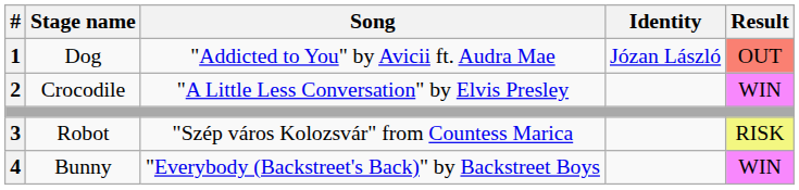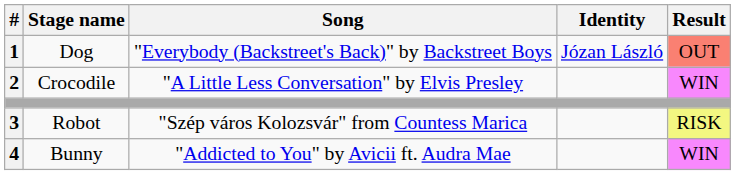 <table class="wikitable plainrowheaders" style="text-align: center">
 <tr>
 <th>#</th>
 <th>Stage name</th>
 <th>Song</th>
 <th>Identity</th>
 <th>Result</th>
 </tr>
 <tr>
 <th>1</th>
 <td>Dog</td>
-<td>"<a href='#'>Addicted to You</a>" by <a href='#'>Avicii</a> ft. <a href='#'>Audra Mae</a></td>
+<td>"<a href='#'>Everybody (Backstreet's Back)</a>" by <a href='#'>Backstreet Boys</a></td>
 <td><a href='#'>Józan László</a></td>
 <td bgcolor="salmon">OUT</td>
 </tr>
 <tr>
 <th>2</th>
 <td>Crocodile</td>
 <td>"<a href='#'>A Little Less Conversation</a>" by <a href='#'>Elvis Presley</a></td>
 <td></td>
 <td bgcolor="F888FD">WIN</td>
 </tr>
 <tr>
 <th colspan="5" style="background:darkgrey"></th>
 </tr>
 <tr>
 <th>3</th>
 <td>Robot</td>
 <td>"Szép város Kolozsvár" from <a href='#'>Countess Marica</a></td>
 <td></td>
 <td bgcolor="F3F781">RISK</td>
 </tr>
 <tr>
 <th>4</th>
 <td>Bunny</td>
-<td>"<a href='#'>Everybody (Backstreet's Back)</a>" by <a href='#'>Backstreet Boys</a></td>
+<td>"<a href='#'>Addicted to You</a>" by <a href='#'>Avicii</a> ft. <a href='#'>Audra Mae</a></td>
 <td></td>
 <td bgcolor="F888FD">WIN</td>
 </tr>
 </table>
